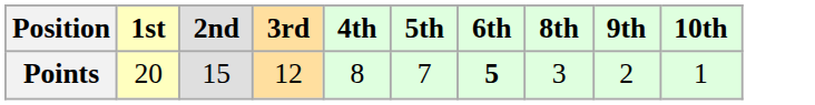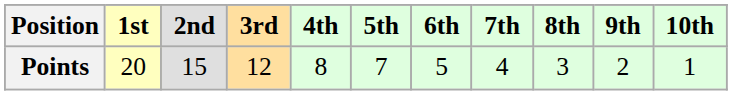 <table class="wikitable" style="font-size:85%; text-align:center">
 <tr>
 <th>Position</th>
 <td style="background:#ffffbf;"> <strong>1st</strong> </td>
 <td style="background:#dfdfdf;"> <strong>2nd</strong> </td>
 <td style="background:#ffdf9f;"> <strong>3rd</strong> </td>
 <td style="background:#dfffdf;"> <strong>4th</strong> </td>
 <td style="background:#dfffdf;"> <strong>5th</strong> </td>
 <td style="background:#dfffdf;"> <strong>6th</strong> </td>
+<td style="background:#dfffdf;"> <strong>7th</strong> </td>
 <td style="background:#dfffdf;"> <strong>8th</strong> </td>
 <td style="background:#dfffdf;"> <strong>9th</strong> </td>
 <td style="background:#dfffdf;"> <strong>10th</strong> </td>
 </tr>
 <tr>
 <th>Points</th>
 <td style="background:#ffffbf;">20</td>
 <td style="background:#dfdfdf;">15</td>
 <td style="background:#ffdf9f;">12</td>
 <td style="background:#dfffdf;">8</td>
 <td style="background:#dfffdf;">7</td>
-<td style="background:#dfffdf;"><strong>5</strong></td>
+<td style="background:#dfffdf;">5</td>
+<td style="background:#dfffdf;">4</td>
 <td style="background:#dfffdf;">3</td>
 <td style="background:#dfffdf;">2</td>
 <td style="background:#dfffdf;">1</td>
 </tr>
 </table>
